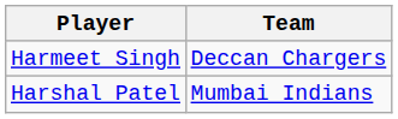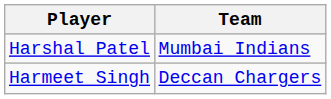 <table class="wikitable">
 <tr>
 <th>Player</th>
 <th>Team</th>
 </tr>
 <tr>
+<td> <a href='#'>Harshal Patel</a></td>
+<td><a href='#'>Mumbai Indians</a></td>
+</tr>
+<tr>
 <td> <a href='#'>Harmeet Singh</a></td>
 <td><a href='#'>Deccan Chargers</a></td>
 </tr>
-<tr>
-<td> <a href='#'>Harshal Patel</a></td>
-<td><a href='#'>Mumbai Indians</a></td>
-</tr>
 </table>
